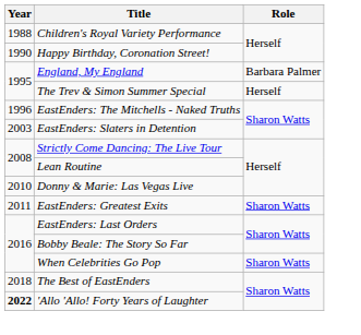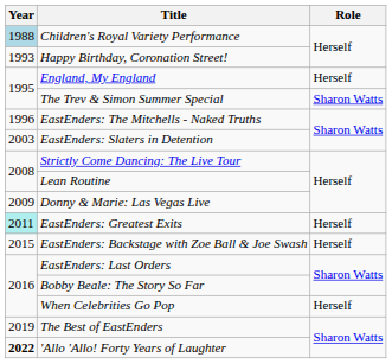 <table class="wikitable">
 <tr>
 <th>Year</th>
 <th>Title</th>
 <th>Role</th>
 </tr>
 <tr>
-<td>1988</td>
+<td style="background: lightblue;">1988</td>
 <td><em>Children's Royal Variety Performance</em></td>
 <td rowspan="2">Herself</td>
 </tr>
 <tr>
-<td>1990</td>
+<td>1993</td>
 <td><em>Happy Birthday, Coronation Street!</em></td>
 </tr>
 <tr>
 <td rowspan="2">1995</td>
 <td><em><a href='#'>England, My England</a></em></td>
-<td>Barbara Palmer</td>
+<td>Herself</td>
 </tr>
 <tr>
 <td><em>The Trev & Simon Summer Special</em></td>
-<td>Herself</td>
+<td><a href='#'>Sharon Watts</a></td>
 </tr>
 <tr>
 <td>1996</td>
 <td><em>EastEnders: The Mitchells - Naked Truths</em></td>
 <td rowspan="2"><a href='#'>Sharon Watts</a></td>
 </tr>
 <tr>
 <td>2003</td>
 <td><em>EastEnders: Slaters in Detention</em></td>
 </tr>
 <tr>
 <td rowspan="2">2008</td>
 <td><a href='#'><em>Strictly Come Dancing: The Live Tour</em></a></td>
 <td rowspan="3">Herself</td>
 </tr>
 <tr>
 <td><em>Lean Routine</em></td>
 </tr>
 <tr>
-<td>2010</td>
+<td>2009</td>
 <td><em>Donny & Marie: Las Vegas Live</em></td>
 </tr>
 <tr>
-<td>2011</td>
+<td style="background: paleturquoise;">2011</td>
 <td><em>EastEnders: Greatest Exits</em></td>
-<td><a href='#'>Sharon Watts</a></td>
+<td>Herself</td>
+</tr>
+<tr>
+<td>2015</td>
+<td><em>EastEnders: Backstage with Zoe Ball & Joe Swash</em></td>
+<td>Herself</td>
 </tr>
 <tr>
 <td rowspan="3">2016</td>
 <td><em>EastEnders: Last Orders</em></td>
 <td rowspan="2"><a href='#'>Sharon Watts</a></td>
 </tr>
 <tr>
 <td><em>Bobby Beale: The Story So Far</em></td>
 </tr>
 <tr>
 <td><em>When Celebrities Go Pop</em></td>
-<td><a href='#'>Sharon Watts</a></td>
+<td>Herself</td>
 </tr>
 <tr>
-<td>2018</td>
+<td>2019</td>
 <td><em>The Best of EastEnders</em></td>
 <td rowspan="2"><a href='#'>Sharon Watts</a></td>
 </tr>
 <tr>
 <td><strong>2022</strong></td>
 <td><em>'Allo 'Allo! Forty Years of Laughter</em></td>
 </tr>
 </table>
